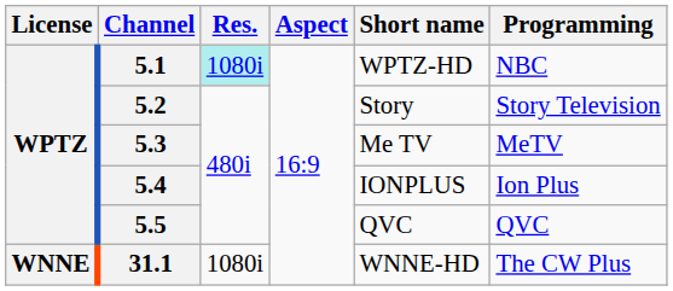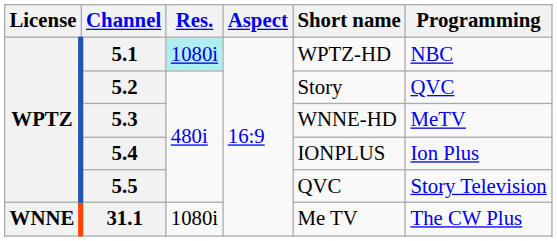 <table class="wikitable">
 <tr>
 <th scope = "col">License</th>
 <th scope = "col"><a href='#'>Channel</a></th>
 <th scope = "col"><a href='#'>Res.</a></th>
 <th scope = "col"><a href='#'>Aspect</a></th>
 <th scope = "col">Short name</th>
 <th scope = "col">Programming</th>
 </tr>
 <tr>
 <th rowspan = "5" style="border-right: 4px solid #1f55b6;">WPTZ</th>
 <th scope = "row">5.1</th>
 <td style="background: paleturquoise;"><a href='#'>1080i</a></td>
 <td rowspan=6><a href='#'>16:9</a></td>
 <td>WPTZ-HD</td>
 <td><a href='#'>NBC</a></td>
 </tr>
 <tr>
 <th scope = "row">5.2</th>
 <td rowspan=4><a href='#'>480i</a></td>
 <td>Story</td>
-<td><a href='#'>Story Television</a></td>
+<td><a href='#'>QVC</a></td>
 </tr>
 <tr>
 <th scope = "row">5.3</th>
-<td>Me TV</td>
+<td>WNNE-HD</td>
 <td><a href='#'>MeTV</a></td>
 </tr>
 <tr>
 <th scope = "row">5.4</th>
 <td>IONPLUS</td>
 <td><a href='#'>Ion Plus</a></td>
 </tr>
 <tr>
 <th scope = "row">5.5</th>
 <td>QVC</td>
-<td><a href='#'>QVC</a></td>
+<td><a href='#'>Story Television</a></td>
 </tr>
 <tr>
 <th rowspan = "row" scope = "row" style="border-right: 4px solid #ff4500;">WNNE</th>
 <th scope = "row">31.1</th>
 <td>1080i</td>
-<td>WNNE-HD</td>
+<td>Me TV</td>
 <td><a href='#'>The CW Plus</a></td>
 </tr>
 </table>
